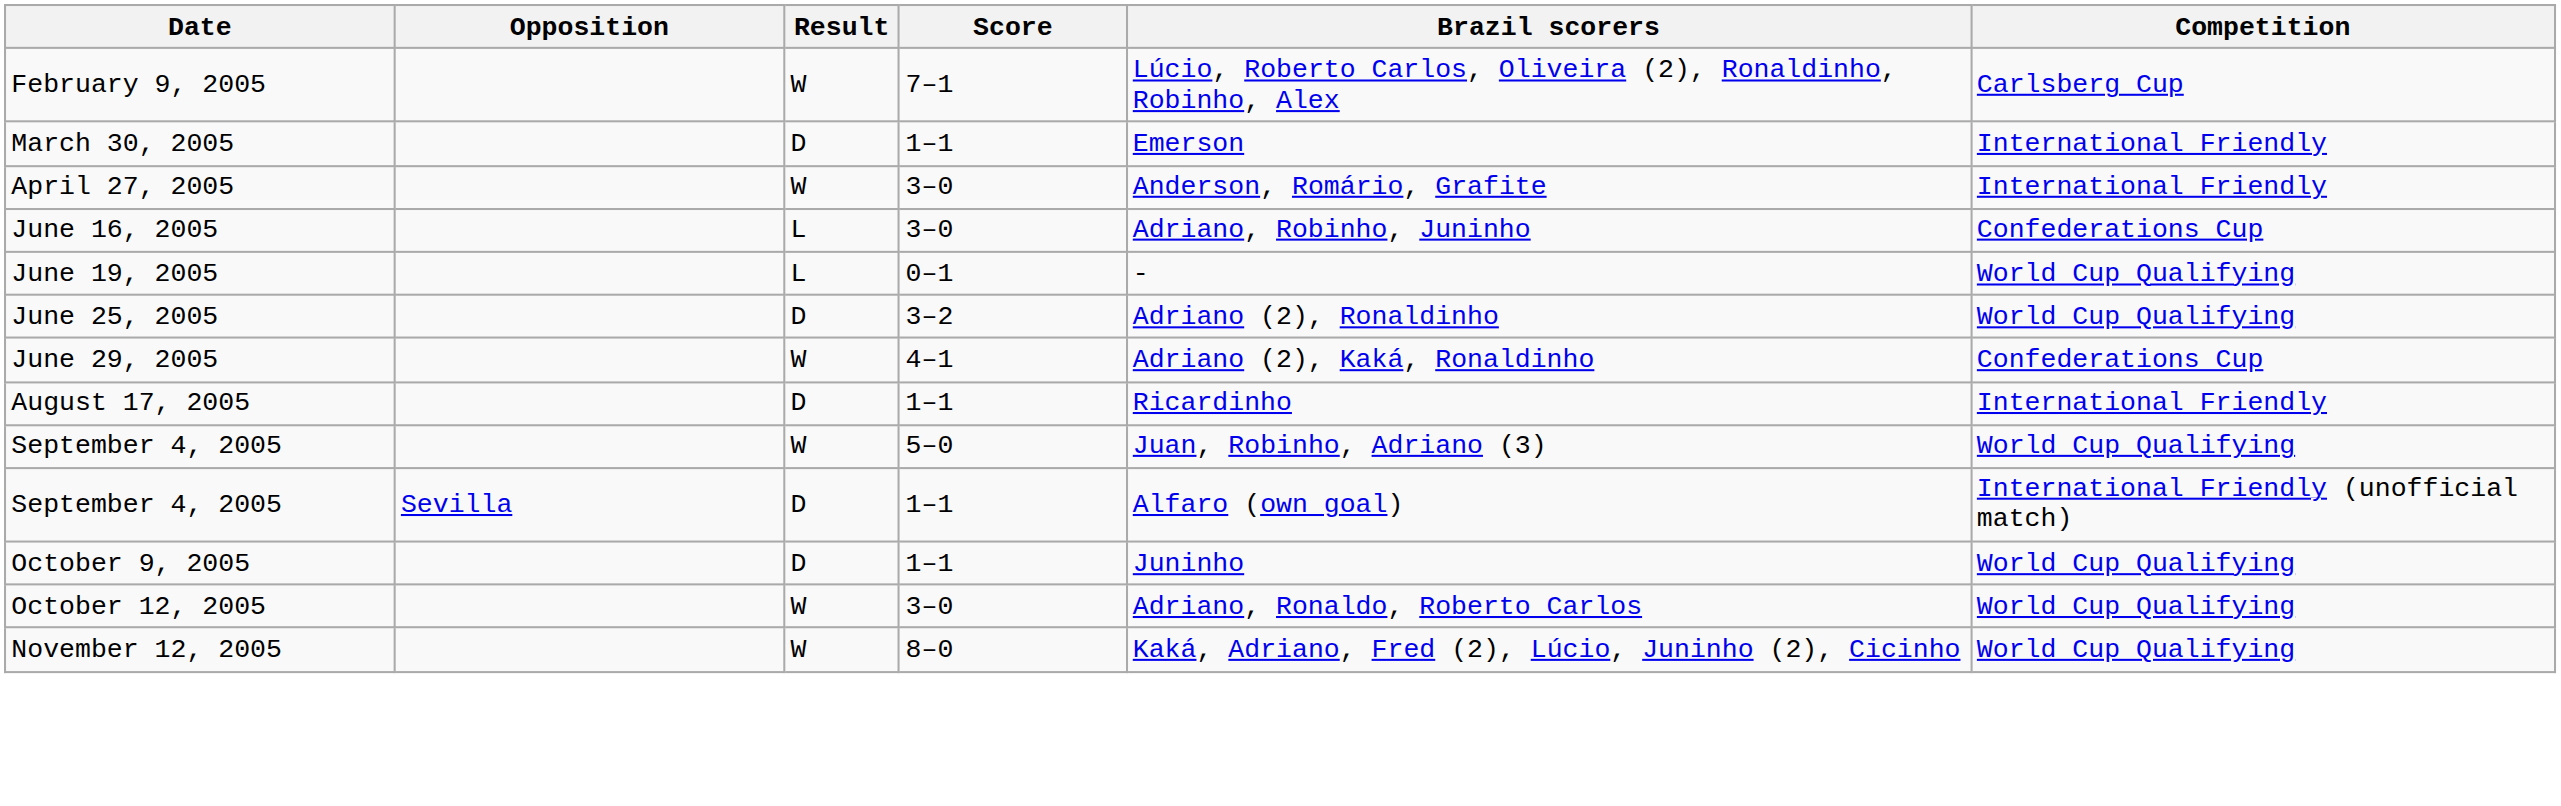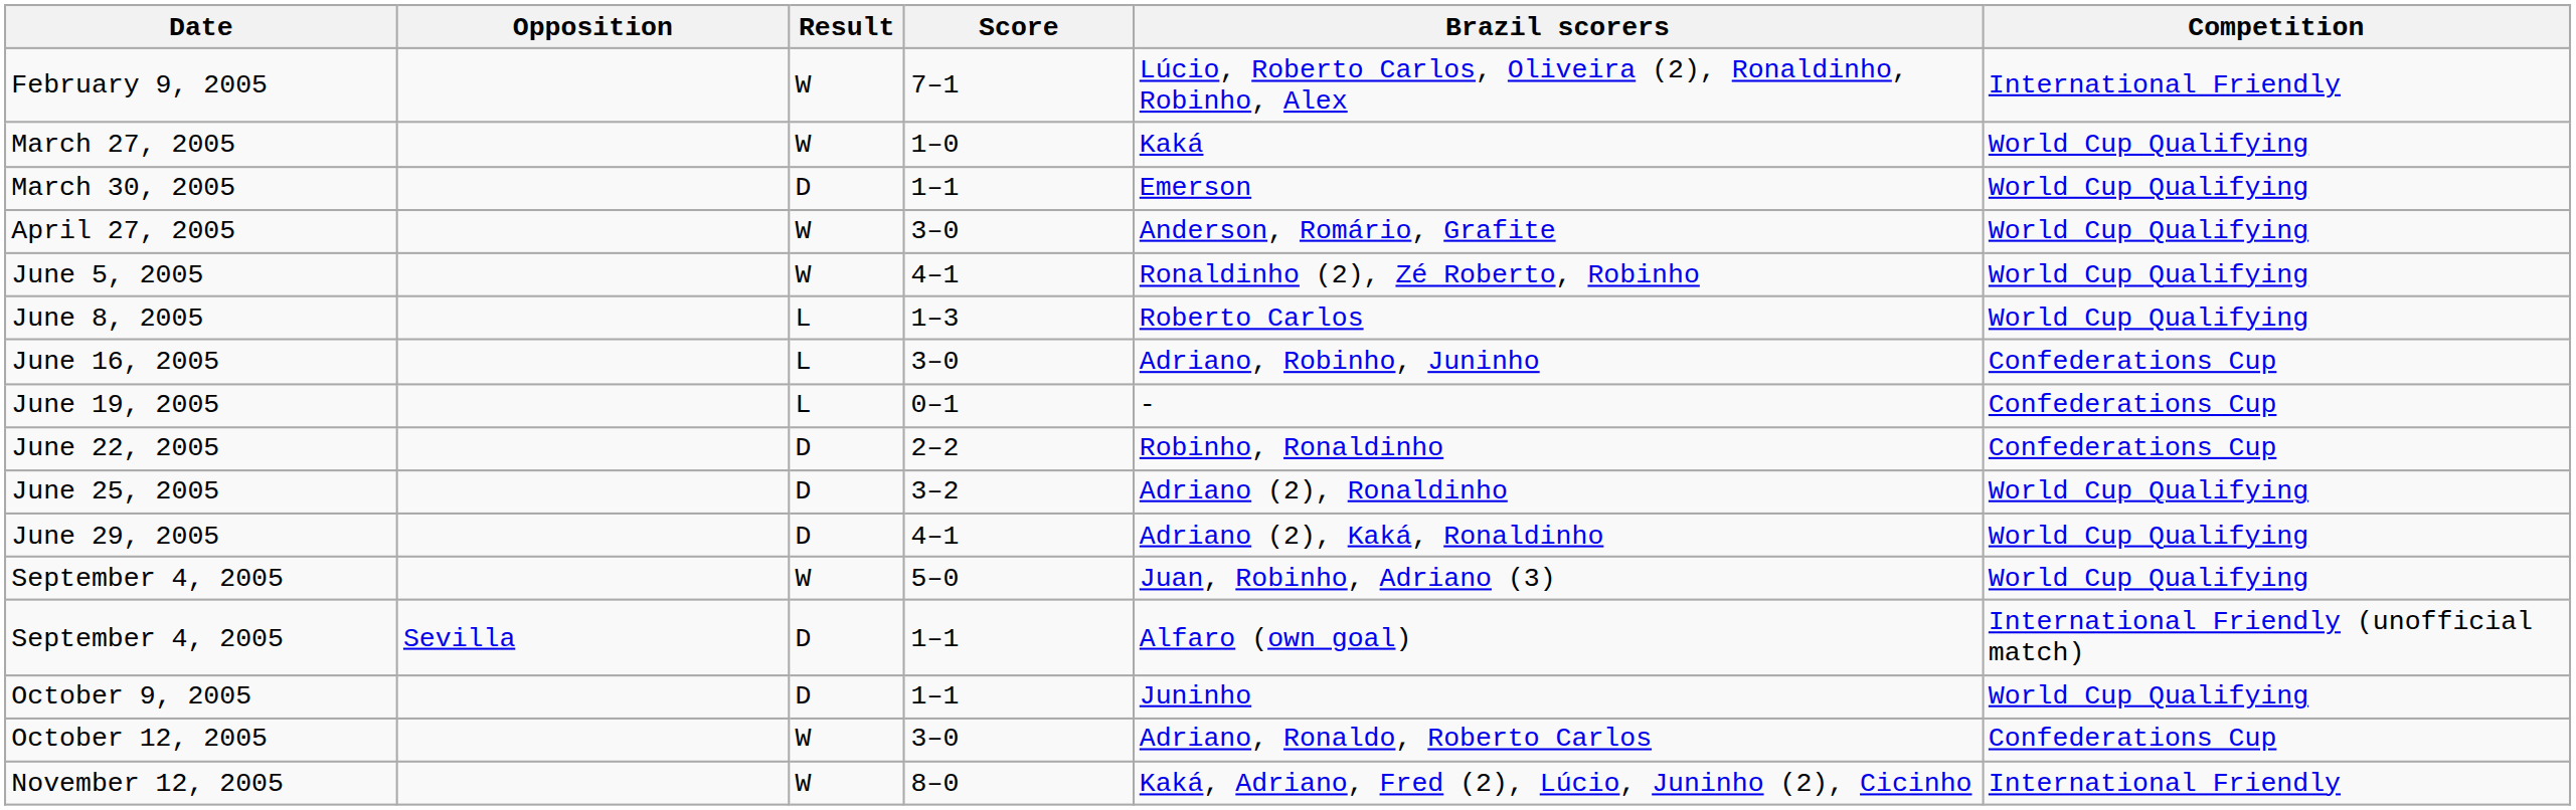 <table class="wikitable" style="text-align: left;">
 <tr>
 <th width=12%>Date</th>
 <th width=12%>Opposition</th>
 <th width=1%>Result</th>
 <th width=7%>Score</th>
 <th width=26%>Brazil scorers</th>
 <th width=18%>Competition</th>
 </tr>
 <tr>
 <td>February 9, 2005</td>
 <td></td>
 <td>W</td>
 <td>7–1</td>
 <td><a href='#'>Lúcio</a>, <a href='#'>Roberto Carlos</a>, <a href='#'>Oliveira</a> (2), <a href='#'>Ronaldinho</a>, <a href='#'>Robinho</a>, <a href='#'>Alex</a></td>
-<td><a href='#'>Carlsberg Cup</a></td>
+<td><a href='#'>International Friendly</a></td>
+</tr>
+<tr>
+<td>March 27, 2005</td>
+<td></td>
+<td>W</td>
+<td>1–0</td>
+<td><a href='#'>Kaká</a></td>
+<td><a href='#'>World Cup Qualifying</a></td>
 </tr>
 <tr>
 <td>March 30, 2005</td>
 <td></td>
 <td>D</td>
 <td>1–1</td>
 <td><a href='#'>Emerson</a></td>
-<td><a href='#'>International Friendly</a></td>
+<td><a href='#'>World Cup Qualifying</a></td>
 </tr>
 <tr>
 <td>April 27, 2005</td>
 <td></td>
 <td>W</td>
 <td>3–0</td>
 <td><a href='#'>Anderson</a>, <a href='#'>Romário</a>, <a href='#'>Grafite</a></td>
-<td><a href='#'>International Friendly</a></td>
+<td><a href='#'>World Cup Qualifying</a></td>
+</tr>
+<tr>
+<td>June 5, 2005</td>
+<td></td>
+<td>W</td>
+<td>4–1</td>
+<td><a href='#'>Ronaldinho</a> (2), <a href='#'>Zé Roberto</a>, <a href='#'>Robinho</a></td>
+<td><a href='#'>World Cup Qualifying</a></td>
+</tr>
+<tr>
+<td>June 8, 2005</td>
+<td></td>
+<td>L</td>
+<td>1–3</td>
+<td><a href='#'>Roberto Carlos</a></td>
+<td><a href='#'>World Cup Qualifying</a></td>
 </tr>
 <tr>
 <td>June 16, 2005</td>
 <td></td>
 <td>L</td>
 <td>3–0</td>
 <td><a href='#'>Adriano</a>, <a href='#'>Robinho</a>, <a href='#'>Juninho</a></td>
 <td><a href='#'>Confederations Cup</a></td>
 </tr>
 <tr>
 <td>June 19, 2005</td>
 <td></td>
 <td>L</td>
 <td>0–1</td>
 <td>-</td>
-<td><a href='#'>World Cup Qualifying</a></td>
+<td><a href='#'>Confederations Cup</a></td>
+</tr>
+<tr>
+<td>June 22, 2005</td>
+<td></td>
+<td>D</td>
+<td>2–2</td>
+<td><a href='#'>Robinho</a>, <a href='#'>Ronaldinho</a></td>
+<td><a href='#'>Confederations Cup</a></td>
 </tr>
 <tr>
 <td>June 25, 2005</td>
 <td></td>
 <td>D</td>
 <td>3–2</td>
 <td><a href='#'>Adriano</a> (2), <a href='#'>Ronaldinho</a></td>
 <td><a href='#'>World Cup Qualifying</a></td>
 </tr>
 <tr>
 <td>June 29, 2005</td>
 <td></td>
-<td>W</td>
+<td>D</td>
 <td>4–1</td>
 <td><a href='#'>Adriano</a> (2), <a href='#'>Kaká</a>, <a href='#'>Ronaldinho</a></td>
-<td><a href='#'>Confederations Cup</a></td>
-</tr>
-<tr>
-<td>August 17, 2005</td>
-<td></td>
-<td>D</td>
-<td>1–1</td>
-<td><a href='#'>Ricardinho</a></td>
-<td><a href='#'>International Friendly</a></td>
+<td><a href='#'>World Cup Qualifying</a></td>
 </tr>
 <tr>
 <td>September 4, 2005</td>
 <td></td>
 <td>W</td>
 <td>5–0</td>
 <td><a href='#'>Juan</a>, <a href='#'>Robinho</a>, <a href='#'>Adriano</a> (3)</td>
 <td><a href='#'>World Cup Qualifying</a></td>
 </tr>
 <tr>
 <td>September 4, 2005</td>
 <td> <a href='#'>Sevilla</a></td>
 <td>D</td>
 <td>1–1</td>
 <td><a href='#'>Alfaro</a> (<a href='#'>own goal</a>)</td>
 <td><a href='#'>International Friendly</a> (unofficial match)</td>
 </tr>
 <tr>
 <td>October 9, 2005</td>
 <td></td>
 <td>D</td>
 <td>1–1</td>
 <td><a href='#'>Juninho</a></td>
 <td><a href='#'>World Cup Qualifying</a></td>
 </tr>
 <tr>
 <td>October 12, 2005</td>
 <td></td>
 <td>W</td>
 <td>3–0</td>
 <td><a href='#'>Adriano</a>, <a href='#'>Ronaldo</a>, <a href='#'>Roberto Carlos</a></td>
-<td><a href='#'>World Cup Qualifying</a></td>
+<td><a href='#'>Confederations Cup</a></td>
 </tr>
 <tr>
 <td>November 12, 2005</td>
 <td></td>
 <td>W</td>
 <td>8–0</td>
 <td><a href='#'>Kaká</a>, <a href='#'>Adriano</a>, <a href='#'>Fred</a> (2), <a href='#'>Lúcio</a>, <a href='#'>Juninho</a> (2), <a href='#'>Cicinho</a></td>
-<td><a href='#'>World Cup Qualifying</a></td>
+<td><a href='#'>International Friendly</a></td>
 </tr>
 </table>
